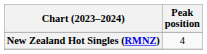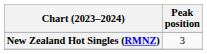 <table class="wikitable sortable plainrowheaders" style="text-align:center">
 <tr>
 <th scope="col">Chart (2023–2024)</th>
 <th scope="col">Peak<br>position</th>
 </tr>
 <tr>
 </tr>
 <tr>
 </tr>
 <tr>
 <th scope="row">New Zealand Hot Singles (<a href='#'>RMNZ</a>)</th>
-<td>4</td>
+<td>3</td>
 </tr>
 <tr>
 </tr>
 <tr>
 </tr>
 <tr>
 </tr>
 <tr>
 </tr>
 <tr>
 </tr>
 <tr>
 </tr>
 </table>
